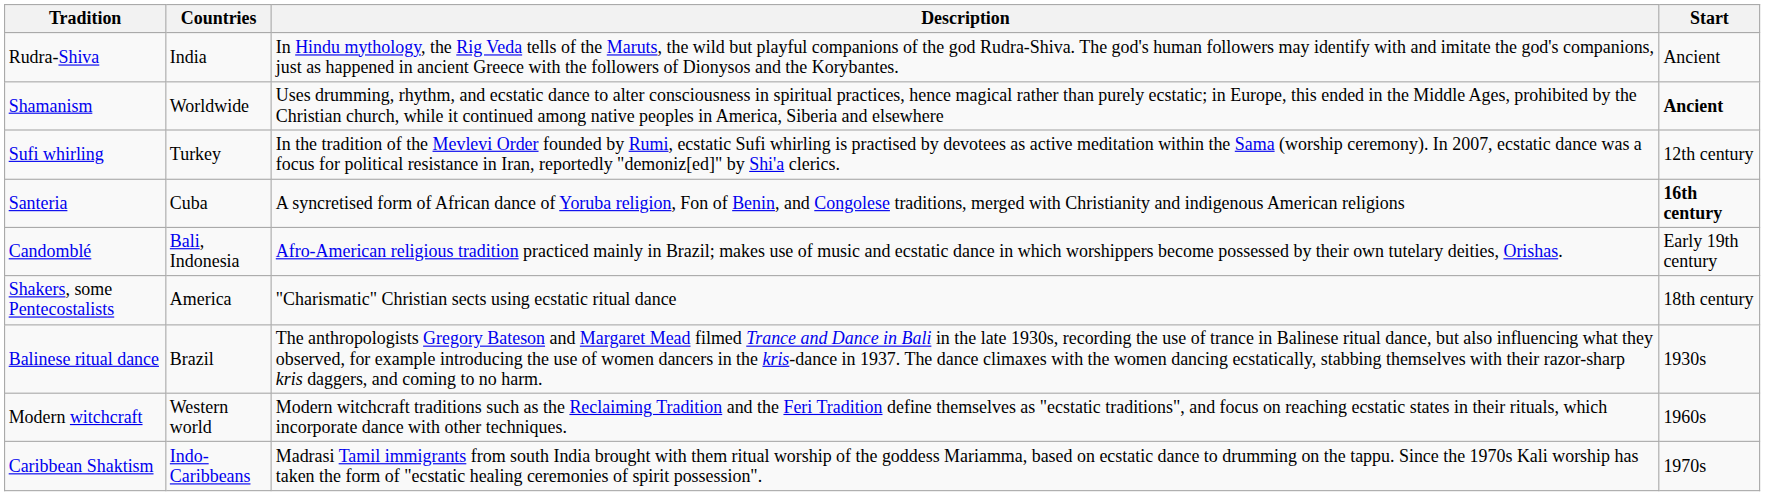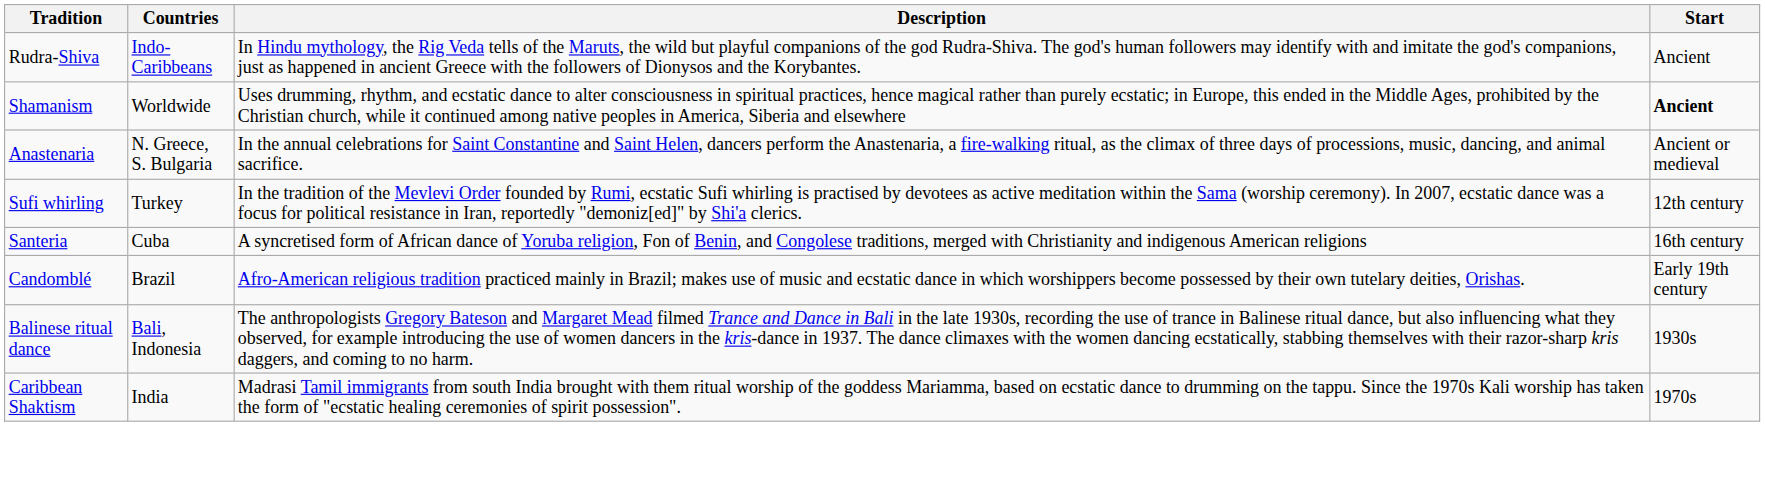 <table class="wikitable">
 <tr>
 <th>Tradition</th>
 <th>Countries</th>
 <th>Description</th>
 <th>Start</th>
 </tr>
 <tr>
 <td>Rudra-<a href='#'>Shiva</a></td>
-<td>India</td>
+<td><a href='#'>Indo-Caribbeans</a></td>
 <td>In <a href='#'>Hindu mythology</a>, the <a href='#'>Rig Veda</a> tells of the <a href='#'>Maruts</a>, the wild but playful companions of the god Rudra-Shiva. The god's human followers may identify with and imitate the god's companions, just as happened in ancient Greece with the followers of Dionysos and the Korybantes.</td>
 <td>Ancient</td>
 </tr>
 <tr>
 <td><a href='#'>Shamanism</a></td>
 <td>Worldwide</td>
 <td>Uses drumming, rhythm, and ecstatic dance to alter consciousness in spiritual practices, hence magical rather than purely ecstatic; in Europe, this ended in the Middle Ages, prohibited by the Christian church, while it continued among native peoples in America, Siberia and elsewhere</td>
 <td><strong>Ancient</strong></td>
+</tr>
+<tr>
+<td><a href='#'>Anastenaria</a></td>
+<td>N. Greece,<br>S. Bulgaria</td>
+<td>In the annual celebrations for <a href='#'>Saint Constantine</a> and <a href='#'>Saint Helen</a>, dancers perform the Anastenaria, a <a href='#'>fire-walking</a> ritual, as the climax of three days of processions, music, dancing, and animal sacrifice.</td>
+<td>Ancient or medieval</td>
 </tr>
 <tr>
 <td><a href='#'>Sufi whirling</a></td>
 <td>Turkey</td>
 <td>In the tradition of the <a href='#'>Mevlevi Order</a> founded by <a href='#'>Rumi</a>, ecstatic Sufi whirling is practised by devotees as active meditation within the <a href='#'>Sama</a> (worship ceremony). In 2007, ecstatic dance was a focus for political resistance in Iran, reportedly "demoniz[ed]" by <a href='#'>Shi'a</a> clerics.</td>
 <td>12th century</td>
 </tr>
 <tr>
 <td><a href='#'>Santeria</a></td>
 <td>Cuba</td>
 <td>A syncretised form of African dance of <a href='#'>Yoruba religion</a>, Fon of <a href='#'>Benin</a>, and <a href='#'>Congolese</a> traditions, merged with Christianity and indigenous American religions</td>
-<td><strong>16th century</strong></td>
+<td>16th century</td>
 </tr>
 <tr>
 <td><a href='#'>Candomblé</a></td>
-<td><a href='#'>Bali</a>, Indonesia</td>
+<td>Brazil</td>
 <td><a href='#'>Afro-American religious tradition</a> practiced mainly in Brazil; makes use of music and ecstatic dance in which worshippers become possessed by their own tutelary deities, <a href='#'>Orishas</a>.</td>
 <td>Early 19th century</td>
 </tr>
 <tr>
-<td><a href='#'>Shakers</a>, some <a href='#'>Pentecostalists</a></td>
-<td>America</td>
-<td>"Charismatic" Christian sects using ecstatic ritual dance</td>
-<td>18th century</td>
-</tr>
-<tr>
 <td><a href='#'>Balinese ritual dance</a></td>
-<td>Brazil</td>
+<td><a href='#'>Bali</a>, Indonesia</td>
 <td>The anthropologists <a href='#'>Gregory Bateson</a> and <a href='#'>Margaret Mead</a> filmed <em><a href='#'>Trance and Dance in Bali</a></em> in the late 1930s, recording the use of trance in Balinese ritual dance, but also influencing what they observed, for example introducing the use of women dancers in the <em><a href='#'>kris</a></em>-dance in 1937. The dance climaxes with the women dancing ecstatically, stabbing themselves with their razor-sharp <em>kris</em> daggers, and coming to no harm.</td>
 <td>1930s</td>
 </tr>
 <tr>
-<td>Modern <a href='#'>witchcraft</a></td>
-<td>Western world</td>
-<td>Modern witchcraft traditions such as the <a href='#'>Reclaiming Tradition</a> and the <a href='#'>Feri Tradition</a> define themselves as "ecstatic traditions", and focus on reaching ecstatic states in their rituals, which incorporate dance with other techniques.</td>
-<td>1960s</td>
-</tr>
-<tr>
 <td><a href='#'>Caribbean Shaktism</a></td>
-<td><a href='#'>Indo-Caribbeans</a></td>
+<td>India</td>
 <td>Madrasi <a href='#'>Tamil immigrants</a> from south India brought with them ritual worship of the goddess Mariamma, based on ecstatic dance to drumming on the tappu. Since the 1970s Kali worship has taken the form of "ecstatic healing ceremonies of spirit possession".</td>
 <td>1970s</td>
 </tr>
 </table>
